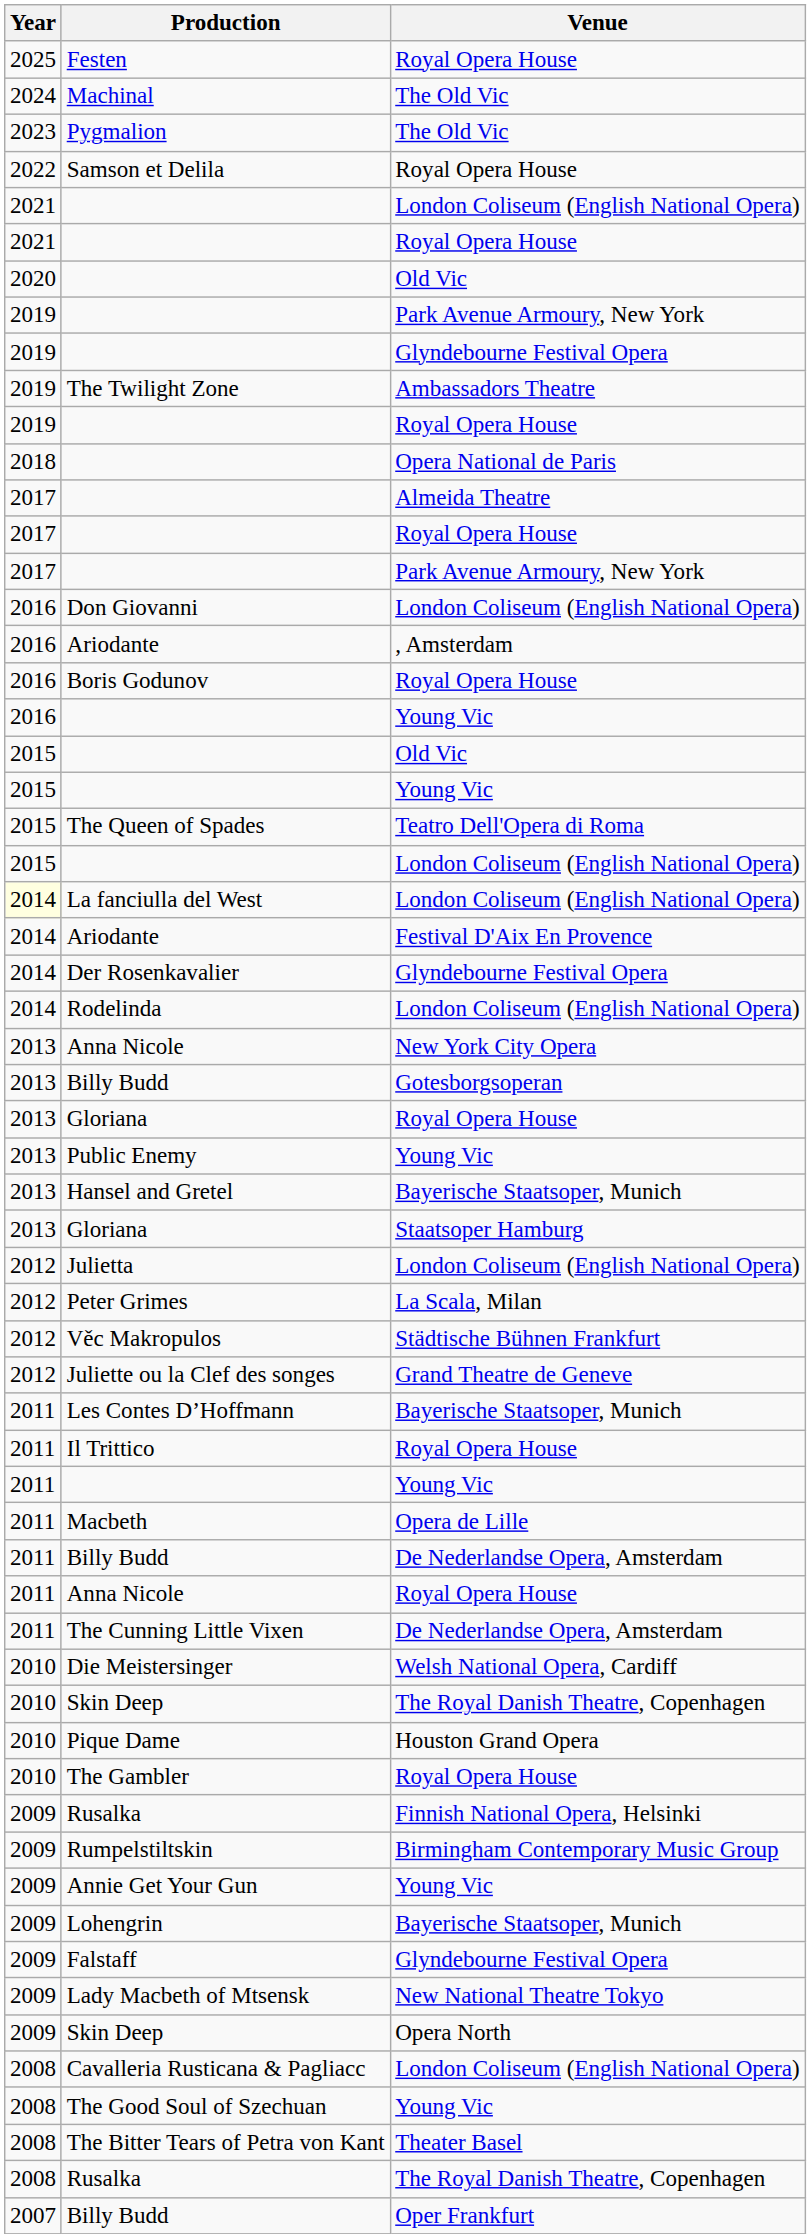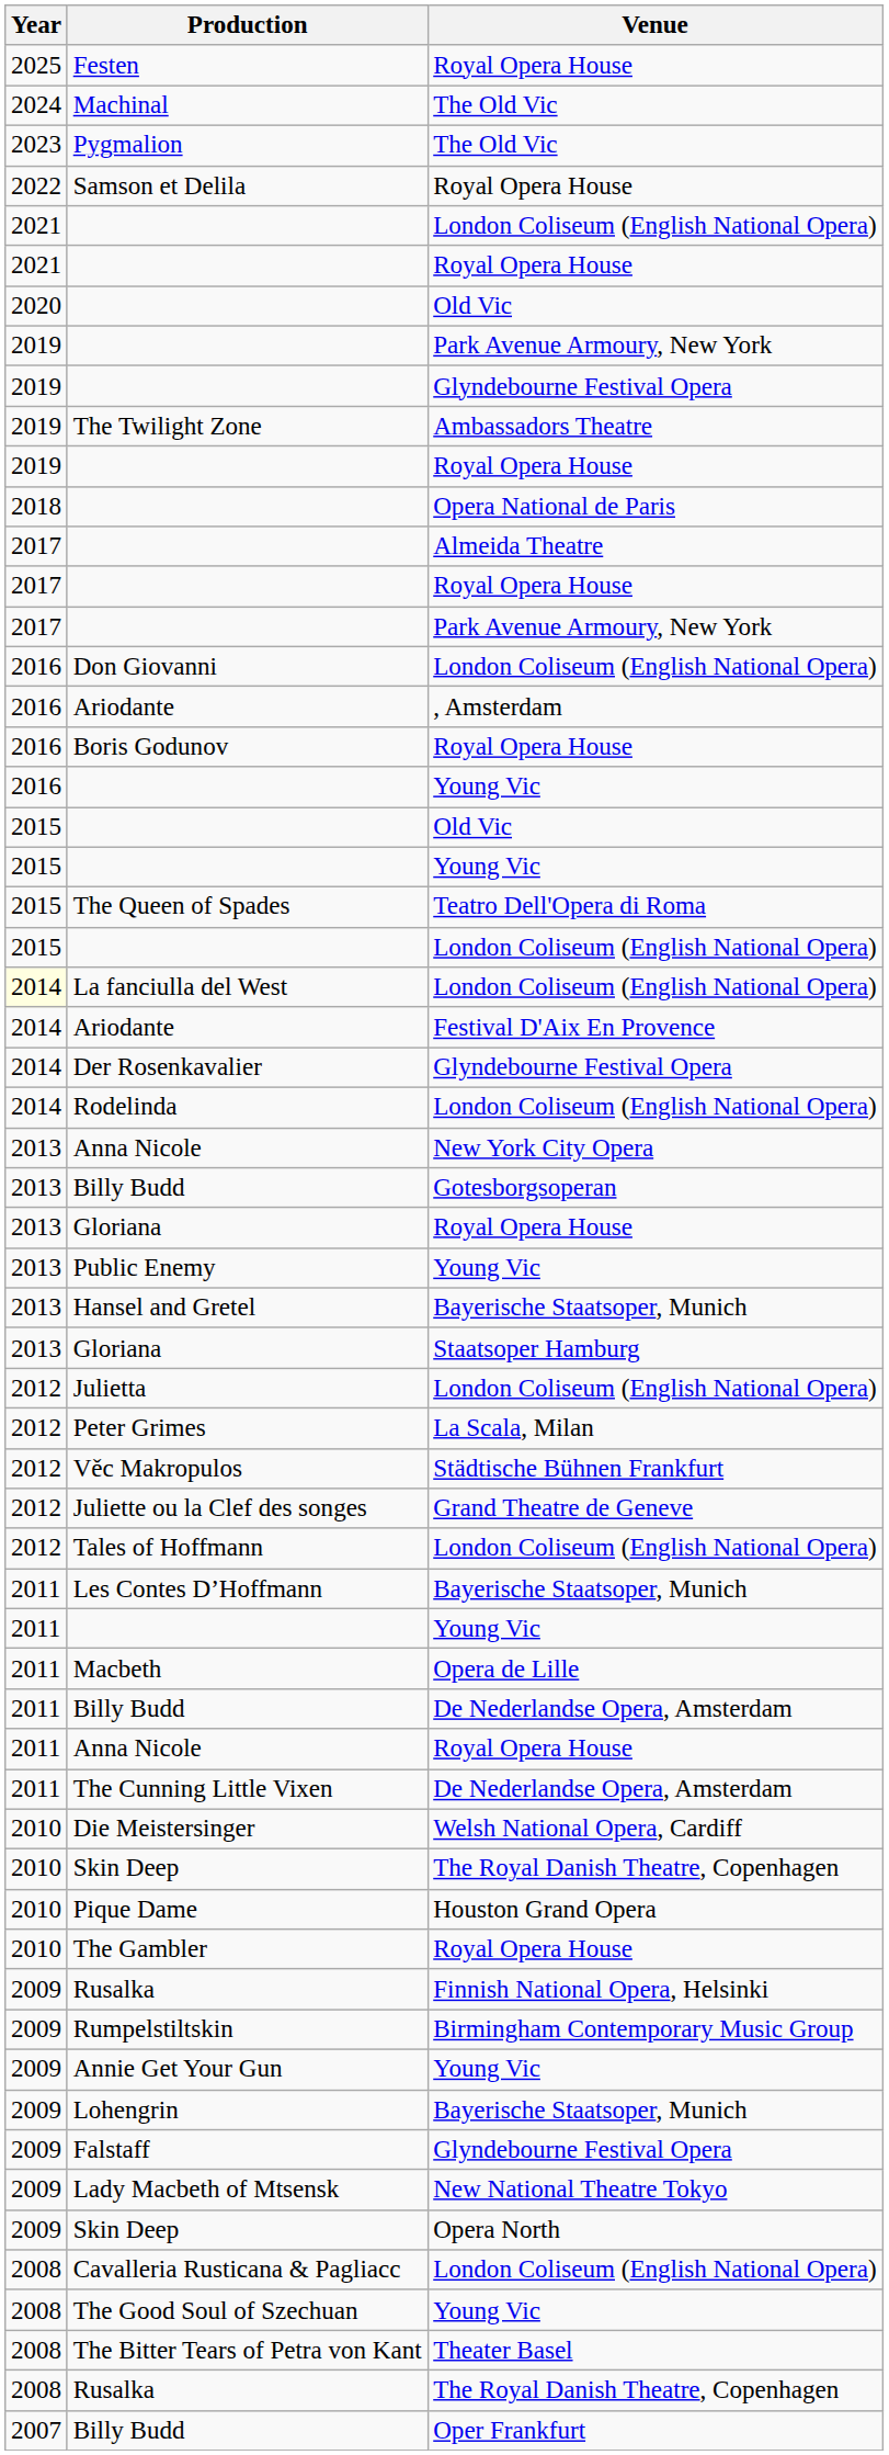 <table class="wikitable sortable">
 <tr>
 <th>Year</th>
 <th>Production</th>
 <th>Venue</th>
 </tr>
 <tr>
 <td>2025</td>
 <td><a href='#'>Festen</a></td>
 <td><a href='#'>Royal Opera House</a></td>
 </tr>
 <tr>
 <td>2024</td>
 <td><a href='#'>Machinal</a></td>
 <td><a href='#'>The Old Vic</a></td>
 </tr>
 <tr>
 <td>2023</td>
 <td><a href='#'>Pygmalion</a></td>
 <td><a href='#'>The Old Vic</a></td>
 </tr>
 <tr>
 <td>2022</td>
 <td>Samson et Delila</td>
 <td>Royal Opera House</td>
 </tr>
 <tr>
 <td>2021</td>
 <td></td>
 <td><a href='#'>London Coliseum</a> (<a href='#'>English National Opera</a>)</td>
 </tr>
 <tr>
 <td>2021</td>
 <td></td>
 <td><a href='#'>Royal Opera House</a></td>
 </tr>
 <tr>
 <td>2020</td>
 <td></td>
 <td><a href='#'>Old Vic</a></td>
 </tr>
 <tr>
 <td>2019</td>
 <td></td>
 <td><a href='#'>Park Avenue Armoury</a>, New York</td>
 </tr>
 <tr>
 <td>2019</td>
 <td></td>
 <td><a href='#'>Glyndebourne Festival Opera</a></td>
 </tr>
 <tr>
 <td>2019</td>
 <td>The Twilight Zone</td>
 <td><a href='#'>Ambassadors Theatre</a></td>
 </tr>
 <tr>
 <td>2019</td>
 <td></td>
 <td><a href='#'>Royal Opera House</a></td>
 </tr>
 <tr>
 <td>2018</td>
 <td></td>
 <td><a href='#'>Opera National de Paris</a></td>
 </tr>
 <tr>
 <td>2017</td>
 <td></td>
 <td><a href='#'>Almeida Theatre</a></td>
 </tr>
 <tr>
 <td>2017</td>
 <td></td>
 <td><a href='#'>Royal Opera House</a></td>
 </tr>
 <tr>
 <td>2017</td>
 <td></td>
 <td><a href='#'>Park Avenue Armoury</a>, New York</td>
 </tr>
 <tr>
 <td>2016</td>
 <td>Don Giovanni</td>
 <td><a href='#'>London Coliseum</a> (<a href='#'>English National Opera</a>)</td>
 </tr>
 <tr>
 <td>2016</td>
 <td>Ariodante</td>
 <td>, Amsterdam</td>
 </tr>
 <tr>
 <td>2016</td>
 <td>Boris Godunov</td>
 <td><a href='#'>Royal Opera House</a></td>
 </tr>
 <tr>
 <td>2016</td>
 <td></td>
 <td><a href='#'>Young Vic</a></td>
 </tr>
 <tr>
 <td>2015</td>
 <td></td>
 <td><a href='#'>Old Vic</a></td>
 </tr>
 <tr>
 <td>2015</td>
 <td></td>
 <td><a href='#'>Young Vic</a></td>
 </tr>
 <tr>
 <td>2015</td>
 <td>The Queen of Spades</td>
 <td><a href='#'>Teatro Dell'Opera di Roma</a></td>
 </tr>
 <tr>
 <td>2015</td>
 <td></td>
 <td><a href='#'>London Coliseum</a> (<a href='#'>English National Opera</a>)</td>
 </tr>
 <tr>
 <td style="background: lightyellow;">2014</td>
 <td>La fanciulla del West</td>
 <td><a href='#'>London Coliseum</a> (<a href='#'>English National Opera</a>)</td>
 </tr>
 <tr>
 <td>2014</td>
 <td>Ariodante</td>
 <td><a href='#'>Festival D'Aix En Provence</a></td>
 </tr>
 <tr>
 <td>2014</td>
 <td>Der Rosenkavalier</td>
 <td><a href='#'>Glyndebourne Festival Opera</a></td>
 </tr>
 <tr>
 <td>2014</td>
 <td>Rodelinda</td>
 <td><a href='#'>London Coliseum</a> (<a href='#'>English National Opera</a>)</td>
 </tr>
 <tr>
 <td>2013</td>
 <td>Anna Nicole</td>
 <td><a href='#'>New York City Opera</a></td>
 </tr>
 <tr>
 <td>2013</td>
 <td>Billy Budd</td>
 <td><a href='#'>Gotesborgsoperan</a></td>
 </tr>
 <tr>
 <td>2013</td>
 <td>Gloriana</td>
 <td><a href='#'>Royal Opera House</a></td>
 </tr>
 <tr>
 <td>2013</td>
 <td>Public Enemy</td>
 <td><a href='#'>Young Vic</a></td>
 </tr>
 <tr>
 <td>2013</td>
 <td>Hansel and Gretel</td>
 <td><a href='#'>Bayerische Staatsoper</a>, Munich</td>
 </tr>
 <tr>
 <td>2013</td>
 <td>Gloriana</td>
 <td><a href='#'>Staatsoper Hamburg</a></td>
 </tr>
 <tr>
 <td>2012</td>
 <td>Julietta</td>
 <td><a href='#'>London Coliseum</a> (<a href='#'>English National Opera</a>)</td>
 </tr>
 <tr>
 <td>2012</td>
 <td>Peter Grimes</td>
 <td><a href='#'>La Scala</a>, Milan</td>
 </tr>
 <tr>
 <td>2012</td>
 <td>Věc Makropulos</td>
 <td><a href='#'>Städtische Bühnen Frankfurt</a></td>
 </tr>
 <tr>
 <td>2012</td>
 <td>Juliette ou la Clef des songes</td>
 <td><a href='#'>Grand Theatre de Geneve</a></td>
 </tr>
 <tr>
+<td>2012</td>
+<td>Tales of Hoffmann</td>
+<td><a href='#'>London Coliseum</a> (<a href='#'>English National Opera</a>)</td>
+</tr>
+<tr>
 <td>2011</td>
 <td>Les Contes D’Hoffmann</td>
 <td><a href='#'>Bayerische Staatsoper</a>, Munich</td>
-</tr>
-<tr>
-<td>2011</td>
-<td>Il Trittico</td>
-<td><a href='#'>Royal Opera House</a></td>
 </tr>
 <tr>
 <td>2011</td>
 <td></td>
 <td><a href='#'>Young Vic</a></td>
 </tr>
 <tr>
 <td>2011</td>
 <td>Macbeth</td>
 <td><a href='#'>Opera de Lille</a></td>
 </tr>
 <tr>
 <td>2011</td>
 <td>Billy Budd</td>
 <td><a href='#'>De Nederlandse Opera</a>, Amsterdam</td>
 </tr>
 <tr>
 <td>2011</td>
 <td>Anna Nicole</td>
 <td><a href='#'>Royal Opera House</a></td>
 </tr>
 <tr>
 <td>2011</td>
 <td>The Cunning Little Vixen</td>
 <td><a href='#'>De Nederlandse Opera</a>, Amsterdam</td>
 </tr>
 <tr>
 <td>2010</td>
 <td>Die Meistersinger</td>
 <td><a href='#'>Welsh National Opera</a>, Cardiff</td>
 </tr>
 <tr>
 <td>2010</td>
 <td>Skin Deep</td>
 <td><a href='#'>The Royal Danish Theatre</a>, Copenhagen</td>
 </tr>
 <tr>
 <td>2010</td>
 <td>Pique Dame</td>
 <td>Houston Grand Opera</td>
 </tr>
 <tr>
 <td>2010</td>
 <td>The Gambler</td>
 <td><a href='#'>Royal Opera House</a></td>
 </tr>
 <tr>
 <td>2009</td>
 <td>Rusalka</td>
 <td><a href='#'>Finnish National Opera</a>, Helsinki</td>
 </tr>
 <tr>
 <td>2009</td>
 <td>Rumpelstiltskin</td>
 <td><a href='#'>Birmingham Contemporary Music Group</a></td>
 </tr>
 <tr>
 <td>2009</td>
 <td>Annie Get Your Gun</td>
 <td><a href='#'>Young Vic</a></td>
 </tr>
 <tr>
 <td>2009</td>
 <td>Lohengrin</td>
 <td><a href='#'>Bayerische Staatsoper</a>, Munich</td>
 </tr>
 <tr>
 <td>2009</td>
 <td>Falstaff</td>
 <td><a href='#'>Glyndebourne Festival Opera</a></td>
 </tr>
 <tr>
 <td>2009</td>
 <td>Lady Macbeth of Mtsensk</td>
 <td><a href='#'>New National Theatre Tokyo</a></td>
 </tr>
 <tr>
 <td>2009</td>
 <td>Skin Deep</td>
 <td>Opera North</td>
 </tr>
 <tr>
 <td>2008</td>
 <td>Cavalleria Rusticana & Pagliacc</td>
 <td><a href='#'>London Coliseum</a> (<a href='#'>English National Opera</a>)</td>
 </tr>
 <tr>
 <td>2008</td>
 <td>The Good Soul of Szechuan</td>
 <td><a href='#'>Young Vic</a></td>
 </tr>
 <tr>
 <td>2008</td>
 <td>The Bitter Tears of Petra von Kant</td>
 <td><a href='#'>Theater Basel</a></td>
 </tr>
 <tr>
 <td>2008</td>
 <td>Rusalka</td>
 <td><a href='#'>The Royal Danish Theatre</a>, Copenhagen</td>
 </tr>
 <tr>
 <td>2007</td>
 <td>Billy Budd</td>
 <td><a href='#'>Oper Frankfurt</a></td>
 </tr>
 </table>
